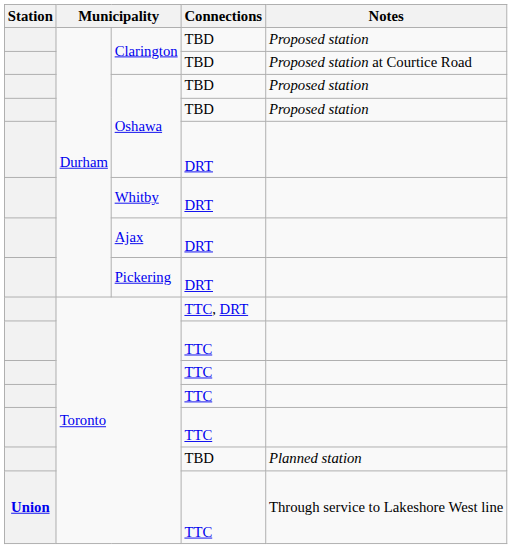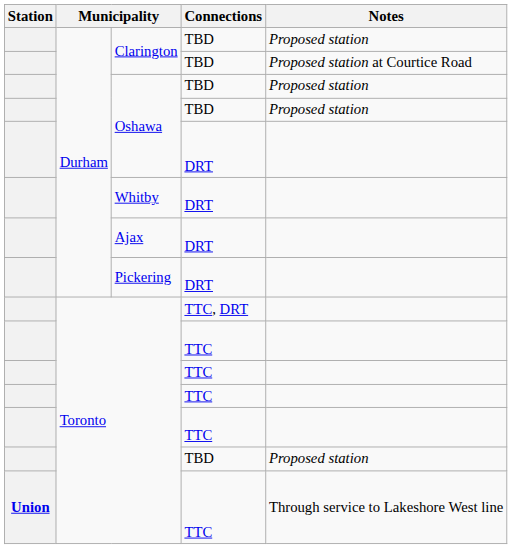 <table class="wikitable">
 <tr>
 <th>Station</th>
 <th colspan=2>Municipality</th>
 <th>Connections</th>
 <th>Notes</th>
 </tr>
 <tr>
 <th><em></em></th>
 <td rowspan=8><a href='#'>Durham</a></td>
 <td rowspan=2><a href='#'>Clarington</a></td>
 <td>TBD</td>
 <td><em>Proposed station</em></td>
 </tr>
 <tr>
 <th><em></em></th>
 <td>TBD</td>
 <td><em>Proposed station</em> at Courtice Road</td>
 </tr>
 <tr>
 <th><em></em></th>
 <td rowspan=3><a href='#'>Oshawa</a></td>
 <td>TBD</td>
 <td><em>Proposed station</em></td>
 </tr>
 <tr>
 <th><em></em></th>
 <td>TBD</td>
 <td><em>Proposed station</em></td>
 </tr>
 <tr>
 <th></th>
 <td> <br> <br> <a href='#'>DRT</a></td>
 <td></td>
 </tr>
 <tr>
 <th></th>
 <td><a href='#'>Whitby</a></td>
 <td> <br> <a href='#'>DRT</a></td>
 <td></td>
 </tr>
 <tr>
 <th></th>
 <td><a href='#'>Ajax</a></td>
 <td> <br> <a href='#'>DRT</a></td>
 <td></td>
 </tr>
 <tr>
 <th></th>
 <td><a href='#'>Pickering</a></td>
 <td> <br> <a href='#'>DRT</a></td>
 <td></td>
 </tr>
 <tr>
 <th></th>
 <td colspan=2 rowspan=7><a href='#'>Toronto</a></td>
 <td> <a href='#'>TTC</a>, <a href='#'>DRT</a></td>
 <td></td>
 </tr>
 <tr>
 <th></th>
 <td> <br> <a href='#'>TTC</a></td>
 <td></td>
 </tr>
 <tr>
 <th></th>
 <td> <a href='#'>TTC</a></td>
 <td></td>
 </tr>
 <tr>
 <th></th>
 <td> <a href='#'>TTC</a></td>
 <td></td>
 </tr>
 <tr>
 <th></th>
 <td><br>  <a href='#'>TTC</a></td>
 <td></td>
 </tr>
 <tr>
 <th><em></em></th>
 <td>TBD</td>
-<td><em>Planned station</em></td>
+<td><em>Proposed station</em></td>
 </tr>
 <tr>
 <th><a href='#'>Union</a></th>
 <td>       <br>    <br> <br>   <a href='#'>TTC</a></td>
 <td>Through service to Lakeshore West line</td>
 </tr>
 </table>
